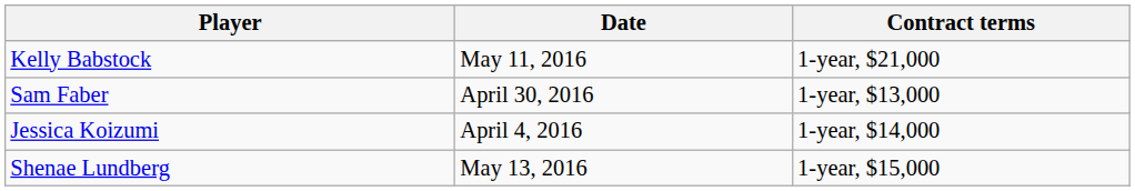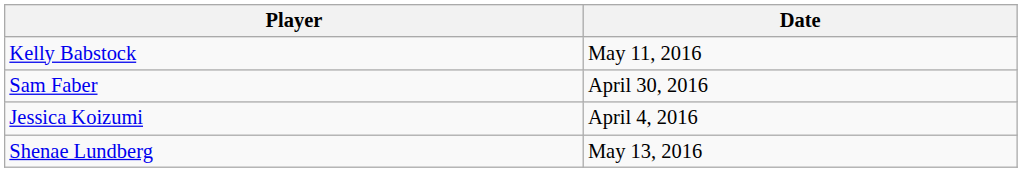 <table class="wikitable" style="width:50%;">
 <tr style="text-align:center; background:#ddd;">
 <th style="width:40%;">Player</th>
 <th style="width:30%;">Date</th>
-<th style="width:30%;">Contract terms</th>
 </tr>
 <tr>
 <td><a href='#'>Kelly Babstock</a></td>
 <td>May 11, 2016</td>
-<td>1-year, $21,000</td>
 </tr>
 <tr>
 <td><a href='#'>Sam Faber</a></td>
 <td>April 30, 2016</td>
-<td>1-year, $13,000</td>
 </tr>
 <tr>
 <td><a href='#'>Jessica Koizumi</a></td>
 <td>April 4, 2016</td>
-<td>1-year, $14,000</td>
 </tr>
 <tr>
 <td><a href='#'>Shenae Lundberg</a></td>
 <td>May 13, 2016</td>
-<td>1-year, $15,000</td>
 </tr>
 </table>
